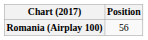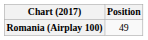 <table class="wikitable sortable plainrowheaders" style="text-align:center">
 <tr>
 <th>Chart (2017)</th>
 <th>Position</th>
 </tr>
 <tr>
 <th scope="row">Romania (Airplay 100)</th>
-<td>56</td>
+<td>49</td>
 </tr>
 </table>
